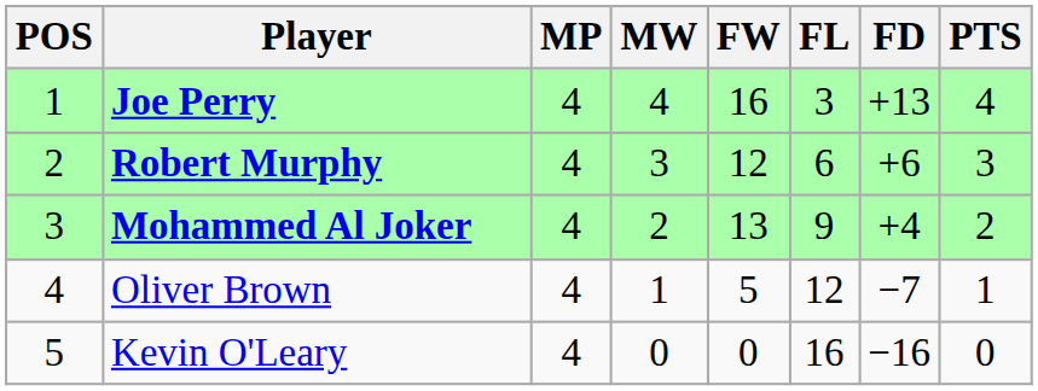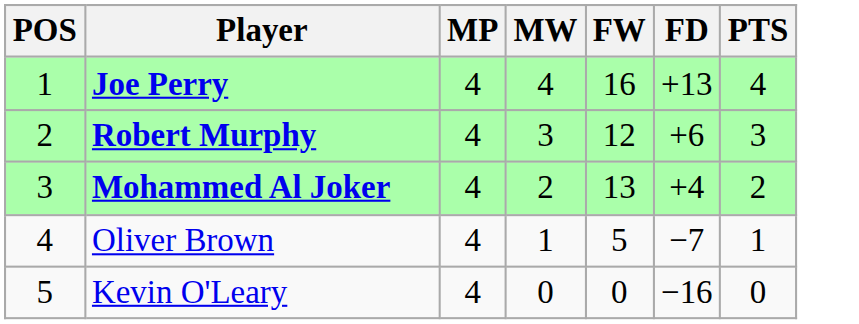 <table class="wikitable" style="text-align: center;">
 <tr>
 <th width=20>POS</th>
 <th width=165>Player</th>
 <th width=20>MP</th>
 <th width=20>MW</th>
 <th width=20>FW</th>
-<th width=20>FL</th>
 <th width=20>FD</th>
 <th width=20>PTS</th>
 </tr>
 <tr style="background:#afa;">
 <td>1</td>
 <td style="text-align:left;"> <strong><a href='#'>Joe Perry</a></strong></td>
 <td>4</td>
 <td>4</td>
 <td>16</td>
-<td>3</td>
 <td>+13</td>
 <td>4</td>
 </tr>
 <tr style="background:#afa;">
 <td>2</td>
 <td style="text-align:left;"> <strong><a href='#'>Robert Murphy</a></strong></td>
 <td>4</td>
 <td>3</td>
 <td>12</td>
-<td>6</td>
 <td>+6</td>
 <td>3</td>
 </tr>
 <tr style="background:#afa;">
 <td>3</td>
 <td style="text-align:left;"> <strong><a href='#'>Mohammed Al Joker</a></strong></td>
 <td>4</td>
 <td>2</td>
 <td>13</td>
-<td>9</td>
 <td>+4</td>
 <td>2</td>
 </tr>
 <tr>
 <td>4</td>
 <td style="text-align:left;"> <a href='#'>Oliver Brown</a></td>
 <td>4</td>
 <td>1</td>
 <td>5</td>
-<td>12</td>
 <td>−7</td>
 <td>1</td>
 </tr>
 <tr>
 <td>5</td>
 <td style="text-align:left;"> <a href='#'>Kevin O'Leary</a></td>
 <td>4</td>
 <td>0</td>
 <td>0</td>
-<td>16</td>
 <td>−16</td>
 <td>0</td>
 </tr>
 </table>
